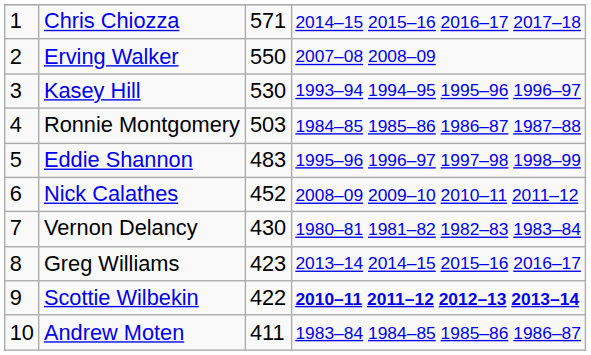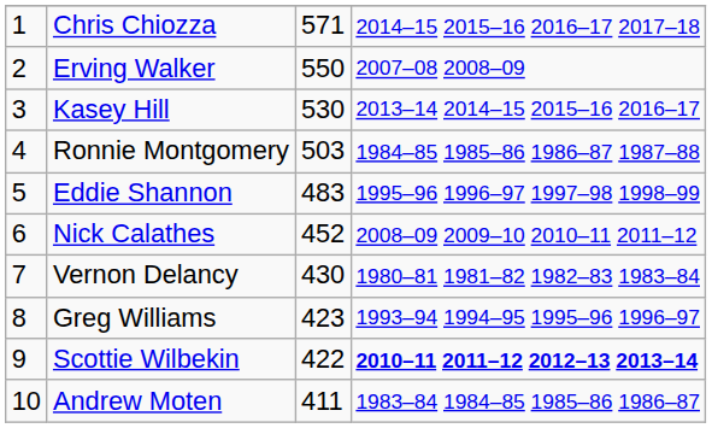 <table class="wikitable">
 <tr>
 </tr>
 <tr>
 <td>1</td>
 <td><a href='#'>Chris Chiozza</a></td>
 <td>571</td>
 <td style="font-size:80%;"><a href='#'>2014–15</a> <a href='#'>2015–16</a> <a href='#'>2016–17</a> <a href='#'>2017–18</a></td>
 </tr>
 <tr>
 <td>2</td>
 <td><a href='#'>Erving Walker</a></td>
 <td>550</td>
 <td style="font-size:80%;"><a href='#'>2007–08</a> <a href='#'>2008–09</a></td>
 </tr>
 <tr>
 <td>3</td>
 <td><a href='#'>Kasey Hill</a></td>
 <td>530</td>
-<td style="font-size:80%;"><a href='#'>1993–94</a> <a href='#'>1994–95</a> <a href='#'>1995–96</a> <a href='#'>1996–97</a></td>
+<td style="font-size:80%;"><a href='#'>2013–14</a> <a href='#'>2014–15</a> <a href='#'>2015–16</a> <a href='#'>2016–17</a></td>
 </tr>
 <tr>
 <td>4</td>
 <td>Ronnie Montgomery</td>
 <td>503</td>
 <td style="font-size:80%;"><a href='#'>1984–85</a> <a href='#'>1985–86</a> <a href='#'>1986–87</a> <a href='#'>1987–88</a></td>
 </tr>
 <tr>
 <td>5</td>
 <td><a href='#'>Eddie Shannon</a></td>
 <td>483</td>
 <td style="font-size:80%;"><a href='#'>1995–96</a> <a href='#'>1996–97</a> <a href='#'>1997–98</a> <a href='#'>1998–99</a></td>
 </tr>
 <tr>
 <td>6</td>
 <td><a href='#'>Nick Calathes</a></td>
 <td>452</td>
 <td style="font-size:80%;"><a href='#'>2008–09</a> <a href='#'>2009–10</a> <a href='#'>2010–11</a> <a href='#'>2011–12</a></td>
 </tr>
 <tr>
 <td>7</td>
 <td>Vernon Delancy</td>
 <td>430</td>
 <td style="font-size:80%;"><a href='#'>1980–81</a> <a href='#'>1981–82</a> <a href='#'>1982–83</a> <a href='#'>1983–84</a></td>
 </tr>
 <tr>
 <td>8</td>
 <td>Greg Williams</td>
 <td>423</td>
-<td style="font-size:80%;"><a href='#'>2013–14</a> <a href='#'>2014–15</a> <a href='#'>2015–16</a> <a href='#'>2016–17</a></td>
+<td style="font-size:80%;"><a href='#'>1993–94</a> <a href='#'>1994–95</a> <a href='#'>1995–96</a> <a href='#'>1996–97</a></td>
 </tr>
 <tr>
 <td>9</td>
 <td><a href='#'>Scottie Wilbekin</a></td>
 <td>422</td>
 <td style="font-size:80%;"><strong><a href='#'>2010–11</a> <a href='#'>2011–12</a> <a href='#'>2012–13</a> <a href='#'>2013–14</a></strong></td>
 </tr>
 <tr>
 <td>10</td>
 <td><a href='#'>Andrew Moten</a></td>
 <td>411</td>
 <td style="font-size:80%;"><a href='#'>1983–84</a> <a href='#'>1984–85</a> <a href='#'>1985–86</a> <a href='#'>1986–87</a></td>
 </tr>
 </table>
